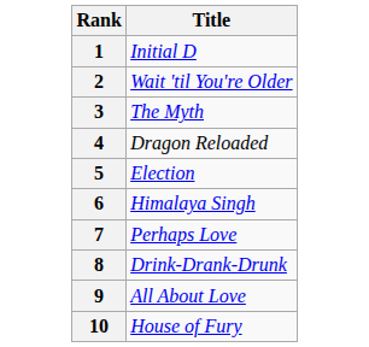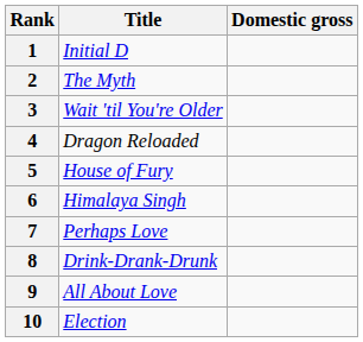 <table class="wikitable sortable" style="margin:auto; margin:auto;">
 <tr>
 <th>Rank</th>
 <th>Title</th>
+<th>Domestic gross</th>
 </tr>
 <tr>
 <th style="text-align:center;">1</th>
 <td><em><a href='#'>Initial D</a></em></td>
+<td></td>
 </tr>
 <tr>
 <th style="text-align:center;">2</th>
-<td><em><a href='#'>Wait 'til You're Older</a></em></td>
+<td><em><a href='#'>The Myth</a></em></td>
+<td></td>
 </tr>
 <tr>
 <th style="text-align:center;">3</th>
-<td><em><a href='#'>The Myth</a></em></td>
+<td><em><a href='#'>Wait 'til You're Older</a></em></td>
+<td></td>
 </tr>
 <tr>
 <th style="text-align:center;">4</th>
 <td><em>Dragon Reloaded</em></td>
+<td></td>
 </tr>
 <tr>
 <th style="text-align:center;">5</th>
-<td><em><a href='#'>Election</a></em></td>
+<td><em><a href='#'>House of Fury</a></em></td>
+<td></td>
 </tr>
 <tr>
 <th style="text-align:center;">6</th>
 <td><em><a href='#'>Himalaya Singh</a></em></td>
+<td></td>
 </tr>
 <tr>
 <th style="text-align:center;">7</th>
 <td><em><a href='#'>Perhaps Love</a></em></td>
+<td></td>
 </tr>
 <tr>
 <th style="text-align:center;">8</th>
 <td><em><a href='#'>Drink-Drank-Drunk</a></em></td>
+<td></td>
 </tr>
 <tr>
 <th style="text-align:center;">9</th>
 <td><em><a href='#'>All About Love</a></em></td>
+<td></td>
 </tr>
 <tr>
 <th style="text-align:center;">10</th>
-<td><em><a href='#'>House of Fury</a></em></td>
+<td><em><a href='#'>Election</a></em></td>
+<td></td>
 </tr>
 </table>
